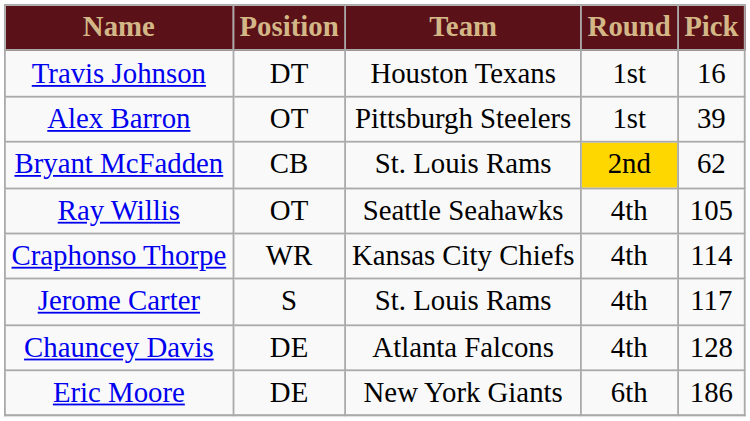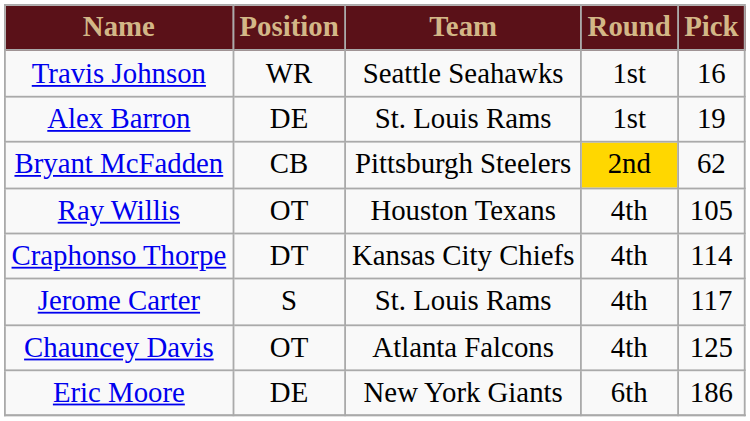 <table class="wikitable" style="text-align: center;">
 <tr>
 <th style="background:#5a1118; color:#d3b787;">Name</th>
 <th style="background:#5a1118; color:#d3b787;">Position</th>
 <th style="background:#5a1118; color:#d3b787;">Team</th>
 <th style="background:#5a1118; color:#d3b787;">Round</th>
 <th style="background:#5a1118; color:#d3b787;">Pick</th>
 </tr>
 <tr>
 <td><a href='#'>Travis Johnson</a></td>
-<td>DT</td>
-<td>Houston Texans</td>
+<td>WR</td>
+<td>Seattle Seahawks</td>
 <td>1st</td>
 <td>16</td>
 </tr>
 <tr>
 <td><a href='#'>Alex Barron</a></td>
-<td>OT</td>
-<td>Pittsburgh Steelers</td>
+<td>DE</td>
+<td>St. Louis Rams</td>
 <td>1st</td>
-<td>39</td>
+<td>19</td>
 </tr>
 <tr>
 <td><a href='#'>Bryant McFadden</a></td>
 <td>CB</td>
-<td>St. Louis Rams</td>
+<td>Pittsburgh Steelers</td>
 <td style="background: gold;">2nd</td>
 <td>62</td>
 </tr>
 <tr>
 <td><a href='#'>Ray Willis</a></td>
 <td>OT</td>
-<td>Seattle Seahawks</td>
+<td>Houston Texans</td>
 <td>4th</td>
 <td>105</td>
 </tr>
 <tr>
 <td><a href='#'>Craphonso Thorpe</a></td>
-<td>WR</td>
+<td>DT</td>
 <td>Kansas City Chiefs</td>
 <td>4th</td>
 <td>114</td>
 </tr>
 <tr>
 <td><a href='#'>Jerome Carter</a></td>
 <td>S</td>
 <td>St. Louis Rams</td>
 <td>4th</td>
 <td>117</td>
 </tr>
 <tr>
 <td><a href='#'>Chauncey Davis</a></td>
-<td>DE</td>
+<td>OT</td>
 <td>Atlanta Falcons</td>
 <td>4th</td>
-<td>128</td>
+<td>125</td>
 </tr>
 <tr>
 <td><a href='#'>Eric Moore</a></td>
 <td>DE</td>
 <td>New York Giants</td>
 <td>6th</td>
 <td>186</td>
 </tr>
 <tr>
 </tr>
 </table>
